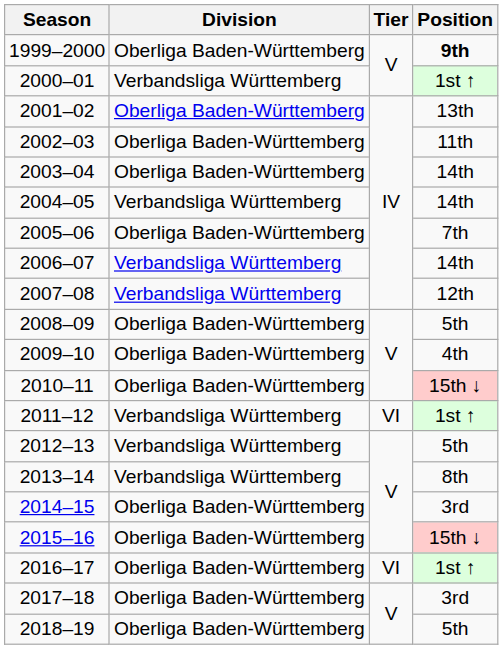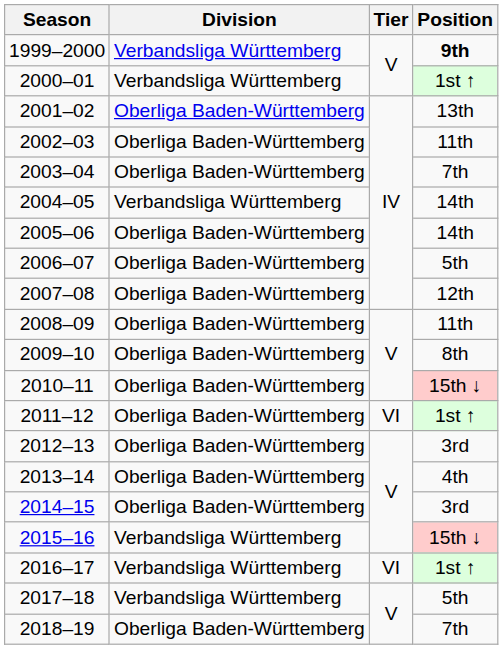 <table class="wikitable">
 <tr>
 <th>Season</th>
 <th>Division</th>
 <th>Tier</th>
 <th>Position</th>
 </tr>
 <tr align="center">
 <td>1999–2000</td>
-<td align="left">Oberliga Baden-Württemberg</td>
+<td align="left"><a href='#'>Verbandsliga Württemberg</a></td>
 <td rowspan=2>V</td>
 <td><strong>9th</strong></td>
 </tr>
 <tr align="center">
 <td>2000–01</td>
 <td align="left">Verbandsliga Württemberg</td>
 <td style="background:#ddffdd">1st ↑</td>
 </tr>
 <tr align="center">
 <td>2001–02</td>
 <td align="left"><a href='#'>Oberliga Baden-Württemberg</a></td>
 <td rowspan=7>IV</td>
 <td>13th</td>
 </tr>
 <tr align="center">
 <td>2002–03</td>
 <td align="left">Oberliga Baden-Württemberg</td>
 <td>11th</td>
 </tr>
 <tr align="center">
 <td>2003–04</td>
 <td align="left">Oberliga Baden-Württemberg</td>
-<td>14th</td>
+<td>7th</td>
 </tr>
 <tr align="center">
 <td>2004–05</td>
 <td align="left">Verbandsliga Württemberg</td>
 <td>14th</td>
 </tr>
 <tr align="center">
 <td>2005–06</td>
 <td align="left">Oberliga Baden-Württemberg</td>
-<td>7th</td>
+<td>14th</td>
 </tr>
 <tr align="center">
 <td>2006–07</td>
-<td align="left"><a href='#'>Verbandsliga Württemberg</a></td>
-<td>14th</td>
+<td align="left">Oberliga Baden-Württemberg</td>
+<td>5th</td>
 </tr>
 <tr align="center">
 <td>2007–08</td>
-<td align="left"><a href='#'>Verbandsliga Württemberg</a></td>
+<td align="left">Oberliga Baden-Württemberg</td>
 <td>12th</td>
 </tr>
 <tr align="center">
 <td>2008–09</td>
 <td align="left">Oberliga Baden-Württemberg</td>
 <td rowspan=3>V</td>
-<td>5th</td>
+<td>11th</td>
 </tr>
 <tr align="center">
 <td>2009–10</td>
 <td align="left">Oberliga Baden-Württemberg</td>
-<td>4th</td>
+<td>8th</td>
 </tr>
 <tr align="center">
 <td>2010–11</td>
 <td align="left">Oberliga Baden-Württemberg</td>
 <td style="background:#ffcccc">15th ↓</td>
 </tr>
 <tr align="center">
 <td>2011–12</td>
-<td align="left">Verbandsliga Württemberg</td>
+<td align="left">Oberliga Baden-Württemberg</td>
 <td>VI</td>
 <td style="background:#ddffdd">1st ↑</td>
 </tr>
 <tr align="center">
 <td>2012–13</td>
-<td align="left">Verbandsliga Württemberg</td>
+<td align="left">Oberliga Baden-Württemberg</td>
 <td rowspan=4>V</td>
-<td>5th</td>
+<td>3rd</td>
 </tr>
 <tr align="center">
 <td>2013–14</td>
-<td align="left">Verbandsliga Württemberg</td>
-<td>8th</td>
+<td align="left">Oberliga Baden-Württemberg</td>
+<td>4th</td>
 </tr>
 <tr align="center">
 <td><a href='#'>2014–15</a></td>
 <td align="left">Oberliga Baden-Württemberg</td>
 <td>3rd</td>
 </tr>
 <tr align="center">
 <td><a href='#'>2015–16</a></td>
-<td align="left">Oberliga Baden-Württemberg</td>
+<td align="left">Verbandsliga Württemberg</td>
 <td style="background:#ffcccc">15th ↓</td>
 </tr>
 <tr align="center">
 <td>2016–17</td>
-<td align="left">Oberliga Baden-Württemberg</td>
+<td align="left">Verbandsliga Württemberg</td>
 <td>VI</td>
 <td style="background:#ddffdd">1st ↑</td>
 </tr>
 <tr align="center">
 <td>2017–18</td>
-<td align="left">Oberliga Baden-Württemberg</td>
+<td align="left">Verbandsliga Württemberg</td>
 <td rowspan=2>V</td>
-<td>3rd</td>
+<td>5th</td>
 </tr>
 <tr align="center">
 <td>2018–19</td>
 <td align="left">Oberliga Baden-Württemberg</td>
-<td>5th</td>
+<td>7th</td>
 </tr>
 </table>
